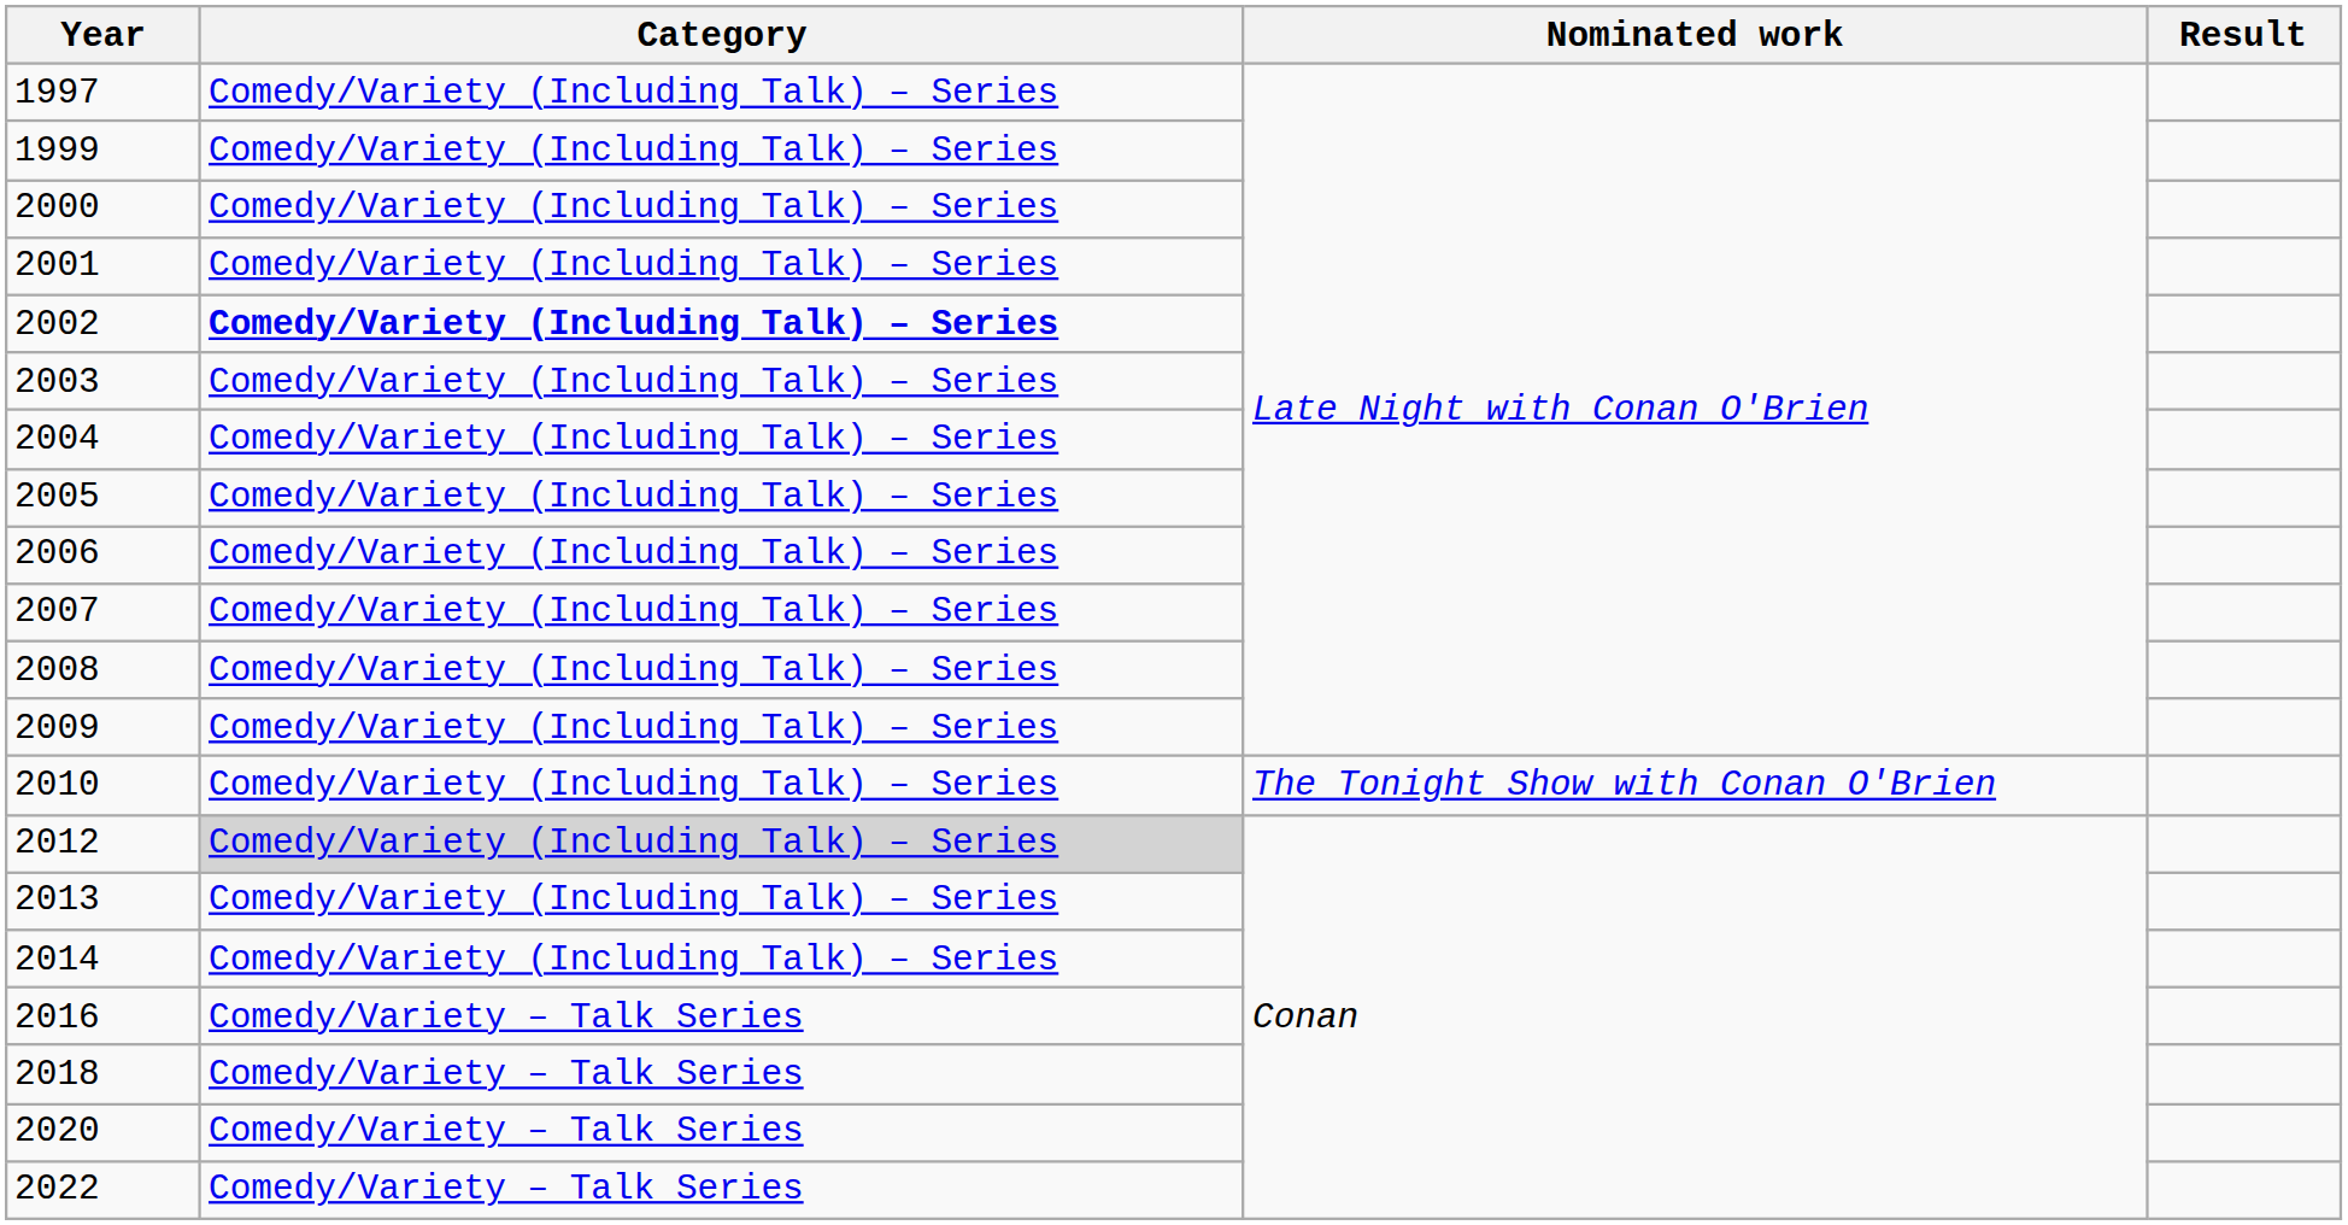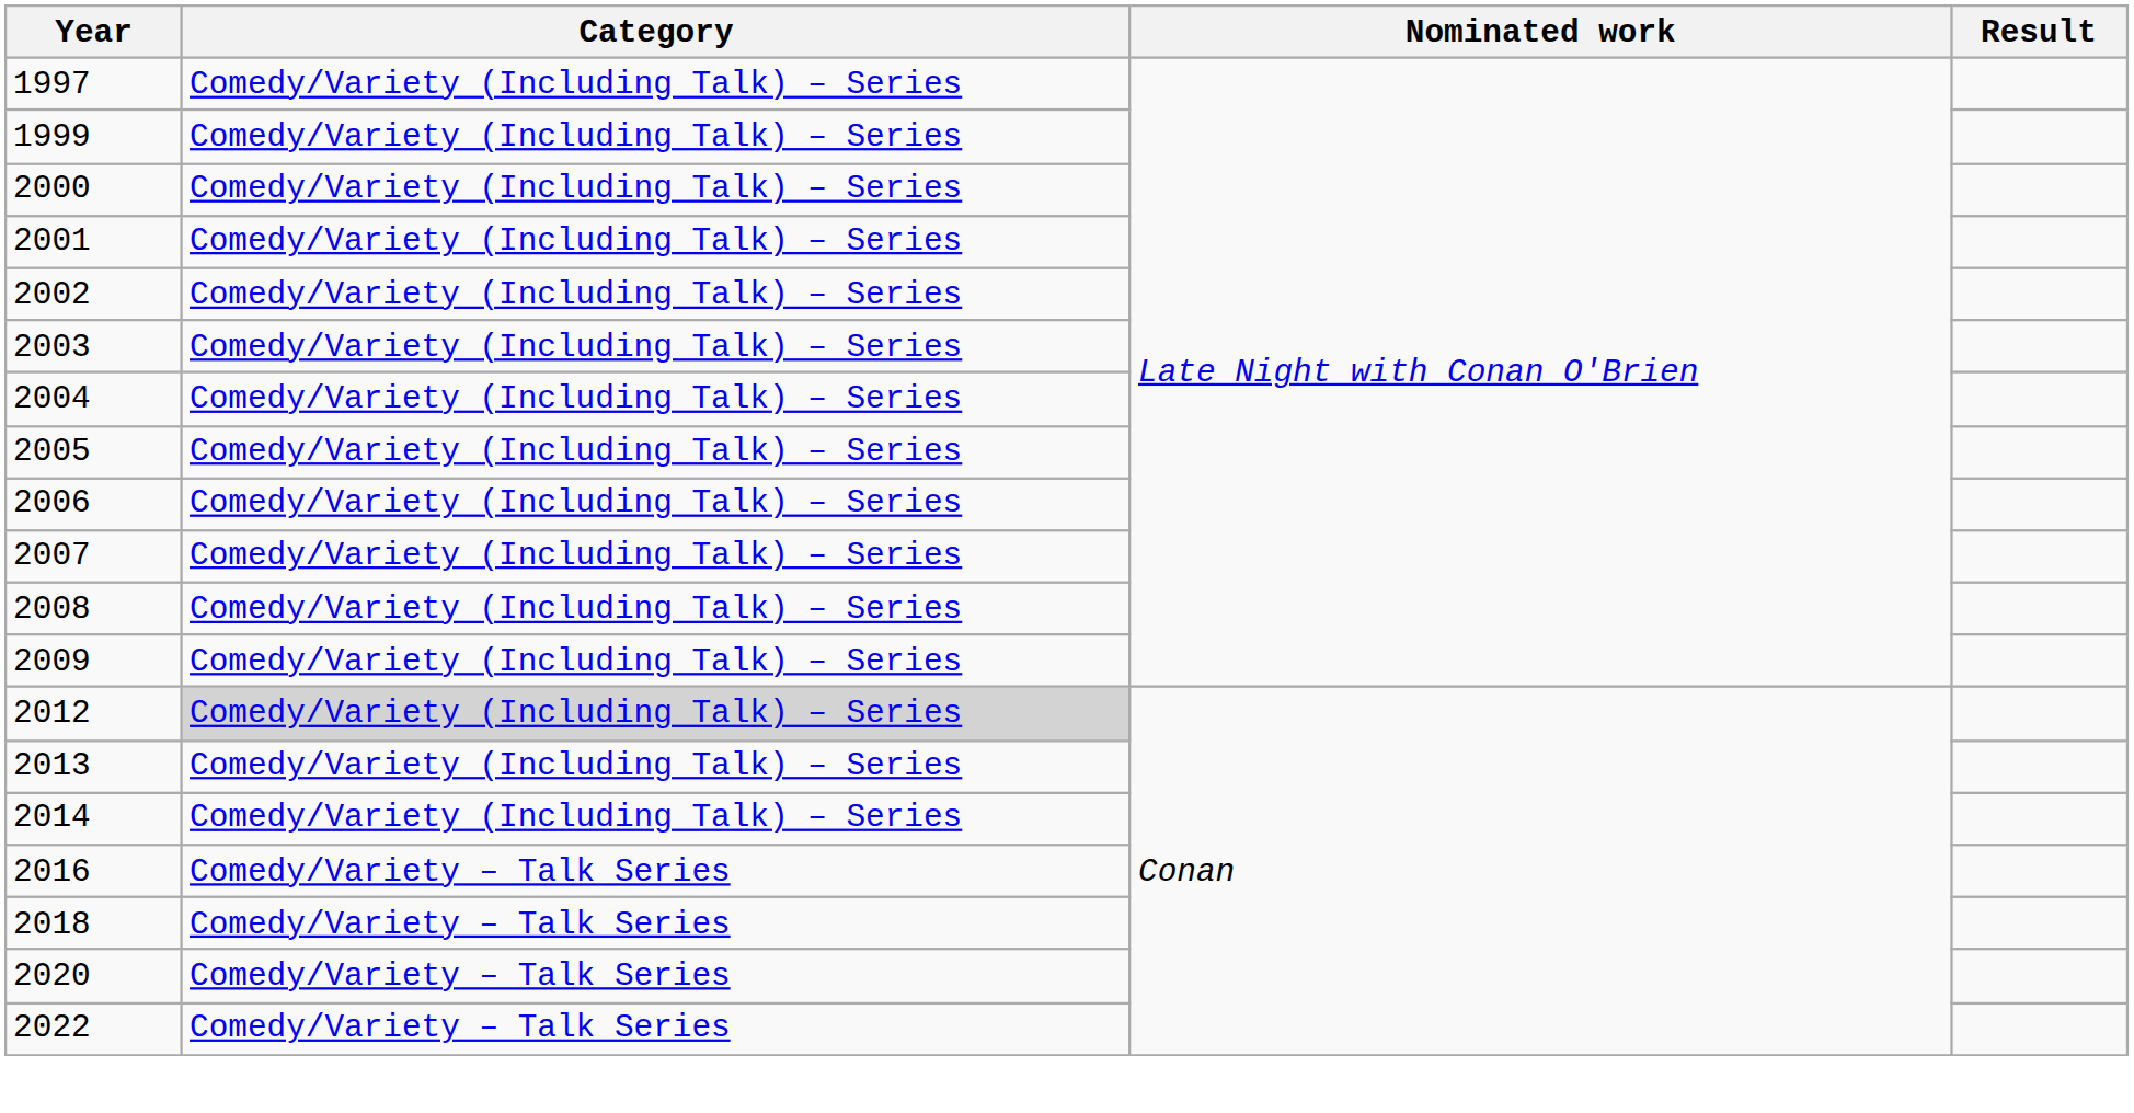 <table class=wikitable>
 <tr>
 <th scope="col" style="width:5em;">Year</th>
 <th scope="col" style="width:29em;">Category</th>
 <th scope="col" style="width:25em;">Nominated work</th>
 <th scope="col" style="width:5em;">Result</th>
 </tr>
 <tr>
 <td>1997</td>
 <td><a href='#'>Comedy/Variety (Including Talk) – Series</a></td>
 <td rowspan=12><em><a href='#'>Late Night with Conan O'Brien</a></em></td>
 <td></td>
 </tr>
 <tr>
 <td>1999</td>
 <td><a href='#'>Comedy/Variety (Including Talk) – Series</a></td>
 <td></td>
 </tr>
 <tr>
 <td>2000</td>
 <td><a href='#'>Comedy/Variety (Including Talk) – Series</a></td>
 <td></td>
 </tr>
 <tr>
 <td>2001</td>
 <td><a href='#'>Comedy/Variety (Including Talk) – Series</a></td>
 <td></td>
 </tr>
 <tr>
 <td>2002</td>
-<td><strong><a href='#'>Comedy/Variety (Including Talk) – Series</a></strong></td>
+<td><a href='#'>Comedy/Variety (Including Talk) – Series</a></td>
 <td></td>
 </tr>
 <tr>
 <td>2003</td>
 <td><a href='#'>Comedy/Variety (Including Talk) – Series</a></td>
 <td></td>
 </tr>
 <tr>
 <td>2004</td>
 <td><a href='#'>Comedy/Variety (Including Talk) – Series</a></td>
 <td></td>
 </tr>
 <tr>
 <td>2005</td>
 <td><a href='#'>Comedy/Variety (Including Talk) – Series</a></td>
 <td></td>
 </tr>
 <tr>
 <td>2006</td>
 <td><a href='#'>Comedy/Variety (Including Talk) – Series</a></td>
 <td></td>
 </tr>
 <tr>
 <td>2007</td>
 <td><a href='#'>Comedy/Variety (Including Talk) – Series</a></td>
 <td></td>
 </tr>
 <tr>
 <td>2008</td>
 <td><a href='#'>Comedy/Variety (Including Talk) – Series</a></td>
 <td></td>
 </tr>
 <tr>
 <td>2009</td>
 <td><a href='#'>Comedy/Variety (Including Talk) – Series</a></td>
-<td></td>
-</tr>
-<tr>
-<td>2010</td>
-<td><a href='#'>Comedy/Variety (Including Talk) – Series</a></td>
-<td><em><a href='#'>The Tonight Show with Conan O'Brien</a></em></td>
 <td></td>
 </tr>
 <tr>
 <td>2012</td>
 <td style="background: lightgrey;"><a href='#'>Comedy/Variety (Including Talk) – Series</a></td>
 <td rowspan=7><em>Conan</em></td>
 <td></td>
 </tr>
 <tr>
 <td>2013</td>
 <td><a href='#'>Comedy/Variety (Including Talk) – Series</a></td>
 <td></td>
 </tr>
 <tr>
 <td>2014</td>
 <td><a href='#'>Comedy/Variety (Including Talk) – Series</a></td>
 <td></td>
 </tr>
 <tr>
 <td>2016</td>
 <td><a href='#'>Comedy/Variety – Talk Series</a></td>
 <td></td>
 </tr>
 <tr>
 <td>2018</td>
 <td><a href='#'>Comedy/Variety – Talk Series</a></td>
 <td></td>
 </tr>
 <tr>
 <td>2020</td>
 <td><a href='#'>Comedy/Variety – Talk Series</a></td>
 <td></td>
 </tr>
 <tr>
 <td>2022</td>
 <td><a href='#'>Comedy/Variety – Talk Series</a></td>
 <td></td>
 </tr>
 </table>
